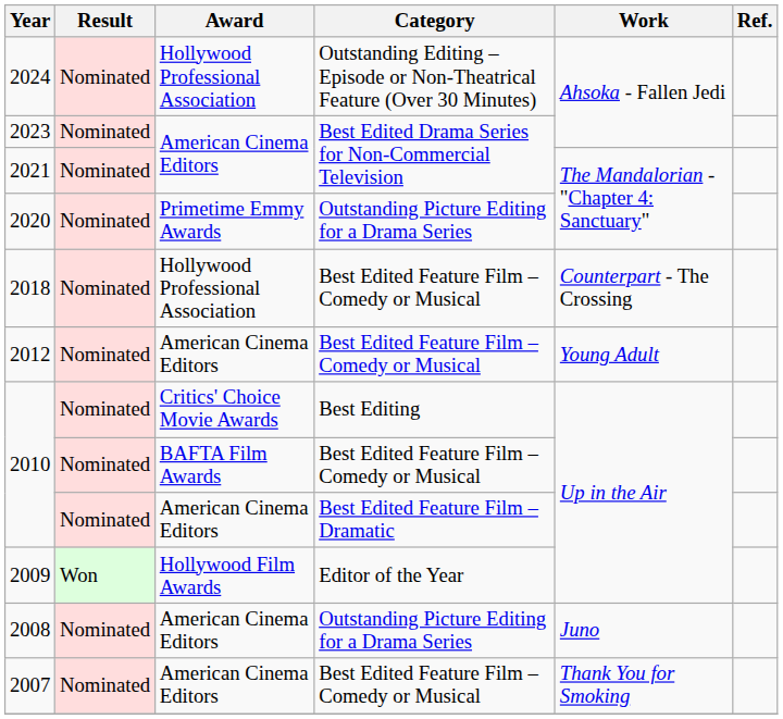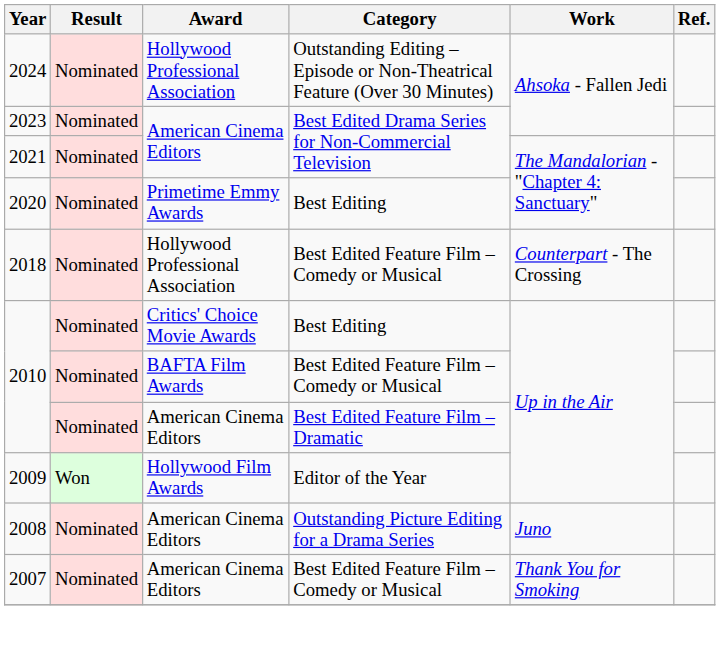 <table class="wikitable">
 <tr>
 <th>Year</th>
 <th>Result</th>
 <th>Award</th>
 <th>Category</th>
 <th>Work</th>
 <th>Ref.</th>
 </tr>
 <tr>
 <td>2024</td>
 <td style="background: #ffdddd">Nominated</td>
 <td><a href='#'>Hollywood Professional Association</a></td>
 <td>Outstanding Editing – Episode or Non-Theatrical Feature (Over 30 Minutes)</td>
 <td rowspan="2"><em><a href='#'>Ahsoka</a></em> - Fallen Jedi</td>
 <td></td>
 </tr>
 <tr>
 <td>2023</td>
 <td style="background: #ffdddd">Nominated</td>
 <td rowspan="2"><a href='#'>American Cinema Editors</a></td>
 <td rowspan="2"><a href='#'>Best Edited Drama Series for Non-Commercial Television</a></td>
 <td></td>
 </tr>
 <tr>
 <td>2021</td>
 <td style="background: #ffdddd">Nominated</td>
 <td rowspan="2"><em><a href='#'>The Mandalorian</a></em> - "<a href='#'>Chapter 4: Sanctuary</a>"</td>
 <td></td>
 </tr>
 <tr>
 <td>2020</td>
 <td style="background: #ffdddd">Nominated</td>
 <td><a href='#'>Primetime Emmy Awards</a></td>
-<td><a href='#'>Outstanding Picture Editing for a Drama Series</a></td>
+<td>Best Editing</td>
 <td></td>
 </tr>
 <tr>
 <td>2018</td>
 <td style="background: #ffdddd">Nominated</td>
 <td>Hollywood Professional Association</td>
 <td>Best Edited Feature Film – Comedy or Musical</td>
 <td><em><a href='#'>Counterpart</a></em> - The Crossing</td>
-<td></td>
-</tr>
-<tr>
-<td>2012</td>
-<td style="background: #ffdddd">Nominated</td>
-<td>American Cinema Editors</td>
-<td><a href='#'>Best Edited Feature Film – Comedy or Musical</a></td>
-<td><em><a href='#'>Young Adult</a></em></td>
 <td></td>
 </tr>
 <tr>
 <td rowspan="3">2010</td>
 <td style="background: #ffdddd">Nominated</td>
 <td><a href='#'>Critics' Choice Movie Awards</a></td>
 <td>Best Editing</td>
 <td rowspan="4"><em><a href='#'>Up in the Air</a></em></td>
 <td></td>
 </tr>
 <tr>
 <td style="background: #ffdddd">Nominated</td>
 <td><a href='#'>BAFTA Film Awards</a></td>
 <td>Best Edited Feature Film – Comedy or Musical</td>
 <td></td>
 </tr>
 <tr>
 <td style="background: #ffdddd">Nominated</td>
 <td>American Cinema Editors</td>
 <td><a href='#'>Best Edited Feature Film – Dramatic</a></td>
 <td></td>
 </tr>
 <tr>
 <td>2009</td>
 <td style="background: #ddffdd">Won</td>
 <td><a href='#'>Hollywood Film Awards</a></td>
 <td>Editor of the Year</td>
 <td></td>
 </tr>
 <tr>
 <td>2008</td>
 <td style="background: #ffdddd">Nominated</td>
 <td>American Cinema Editors</td>
 <td><a href='#'>Outstanding Picture Editing for a Drama Series</a></td>
 <td><em><a href='#'>Juno</a></em></td>
 <td></td>
 </tr>
 <tr>
 <td>2007</td>
 <td style="background: #ffdddd">Nominated</td>
 <td>American Cinema Editors</td>
 <td>Best Edited Feature Film – Comedy or Musical</td>
 <td><em><a href='#'>Thank You for Smoking</a></em></td>
 <td></td>
 </tr>
 <tr>
 </tr>
 </table>
